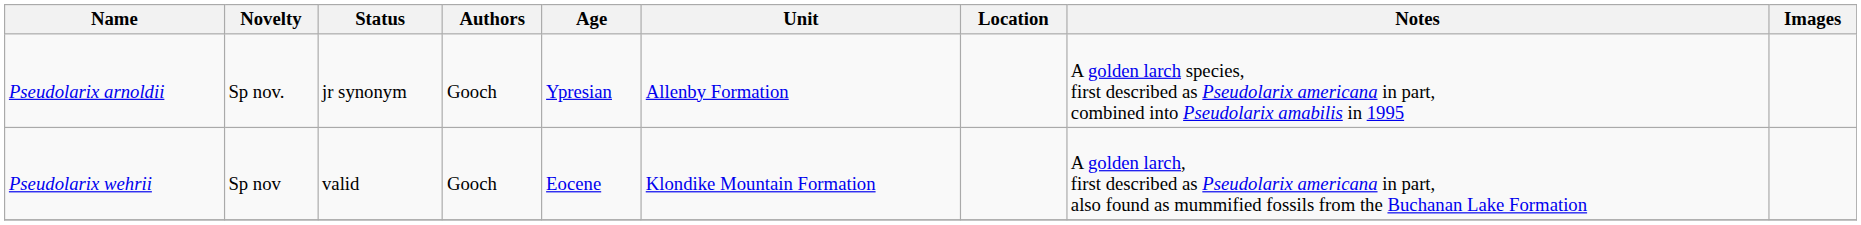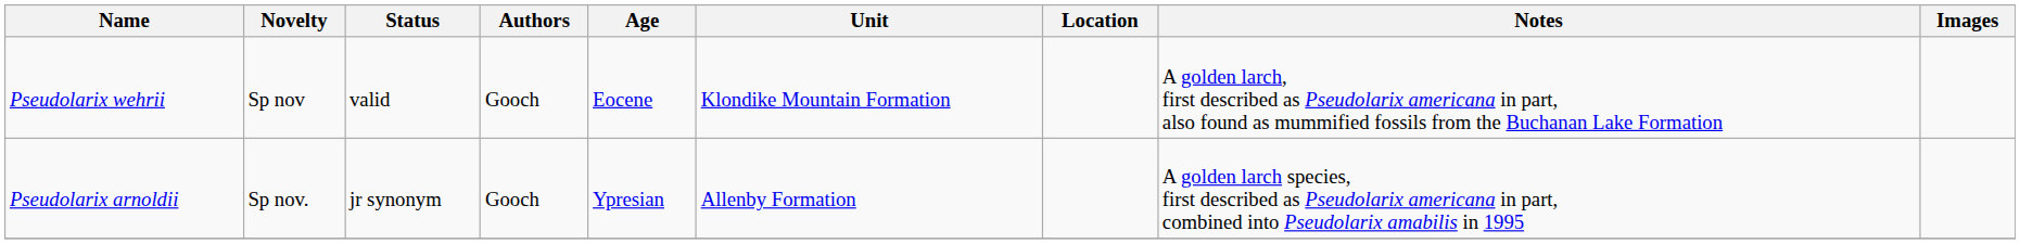 <table class="wikitable sortable" align="center" width="100%">
 <tr>
 <th>Name</th>
 <th>Novelty</th>
 <th>Status</th>
 <th>Authors</th>
 <th>Age</th>
 <th>Unit</th>
 <th>Location</th>
 <th>Notes</th>
 <th>Images</th>
 </tr>
 <tr>
+<td><br><em><a href='#'>Pseudolarix wehrii</a></em></td>
+<td><br>Sp nov</td>
+<td><br>valid</td>
+<td><br>Gooch</td>
+<td><br><a href='#'>Eocene</a></td>
+<td><br><a href='#'>Klondike Mountain Formation</a></td>
+<td><br><br></td>
+<td><br>A <a href='#'>golden larch</a>,<br> first described as <em><a href='#'>Pseudolarix americana</a></em> in part,<br> also found as mummified fossils from the <a href='#'>Buchanan Lake Formation</a></td>
+<td><br></td>
+</tr>
+<tr>
 <td><br><em><a href='#'>Pseudolarix arnoldii</a></em></td>
 <td><br>Sp nov.</td>
 <td><br>jr synonym</td>
 <td><br>Gooch</td>
 <td><br><a href='#'>Ypresian</a></td>
 <td><br><a href='#'>Allenby Formation</a></td>
 <td><br><br></td>
 <td><br>A <a href='#'>golden larch</a> species,<br> first described as <em><a href='#'>Pseudolarix americana</a></em> in part,<br> combined into <em><a href='#'>Pseudolarix amabilis</a></em> in <a href='#'>1995</a></td>
 <td></td>
 </tr>
 <tr>
-<td><br><em><a href='#'>Pseudolarix wehrii</a></em></td>
-<td><br>Sp nov</td>
-<td><br>valid</td>
-<td><br>Gooch</td>
-<td><br><a href='#'>Eocene</a></td>
-<td><br><a href='#'>Klondike Mountain Formation</a></td>
-<td><br><br></td>
-<td><br>A <a href='#'>golden larch</a>,<br> first described as <em><a href='#'>Pseudolarix americana</a></em> in part,<br> also found as mummified fossils from the <a href='#'>Buchanan Lake Formation</a></td>
-<td><br></td>
-</tr>
-<tr>
 </tr>
 </table>
